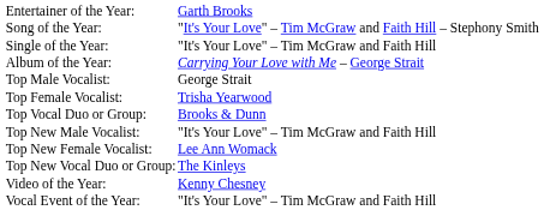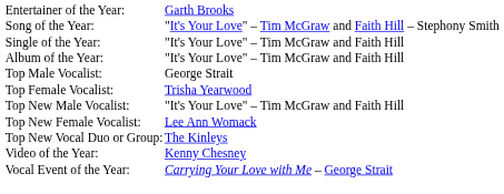 <table cellspacing="0" border="0" cellpadding="1">
 <tr>
 <td>Entertainer of the Year:</td>
 <td><a href='#'>Garth Brooks</a></td>
 </tr>
 <tr>
 <td>Song of the Year:</td>
 <td>"<a href='#'>It's Your Love</a>" – <a href='#'>Tim McGraw</a> and <a href='#'>Faith Hill</a> – Stephony Smith</td>
 </tr>
 <tr>
 <td>Single of the Year:</td>
 <td>"It's Your Love" – Tim McGraw and Faith Hill</td>
 </tr>
 <tr>
 <td>Album of the Year:</td>
-<td><em><a href='#'>Carrying Your Love with Me</a></em> – <a href='#'>George Strait</a></td>
+<td>"It's Your Love" – Tim McGraw and Faith Hill</td>
 </tr>
 <tr>
 <td>Top Male Vocalist:</td>
 <td>George Strait</td>
 </tr>
 <tr>
 <td>Top Female Vocalist:</td>
 <td><a href='#'>Trisha Yearwood</a></td>
-</tr>
-<tr>
-<td>Top Vocal Duo or Group:</td>
-<td><a href='#'>Brooks & Dunn</a></td>
 </tr>
 <tr>
 <td>Top New Male Vocalist:</td>
 <td>"It's Your Love" – Tim McGraw and Faith Hill</td>
 </tr>
 <tr>
 <td>Top New Female Vocalist:</td>
 <td><a href='#'>Lee Ann Womack</a></td>
 </tr>
 <tr>
 <td>Top New Vocal Duo or Group:</td>
 <td><a href='#'>The Kinleys</a></td>
 </tr>
 <tr>
 <td>Video of the Year:</td>
 <td><a href='#'>Kenny Chesney</a></td>
 </tr>
 <tr>
 <td>Vocal Event of the Year:</td>
-<td>"It's Your Love" – Tim McGraw and Faith Hill</td>
+<td><em><a href='#'>Carrying Your Love with Me</a></em> – <a href='#'>George Strait</a></td>
 </tr>
 </table>
